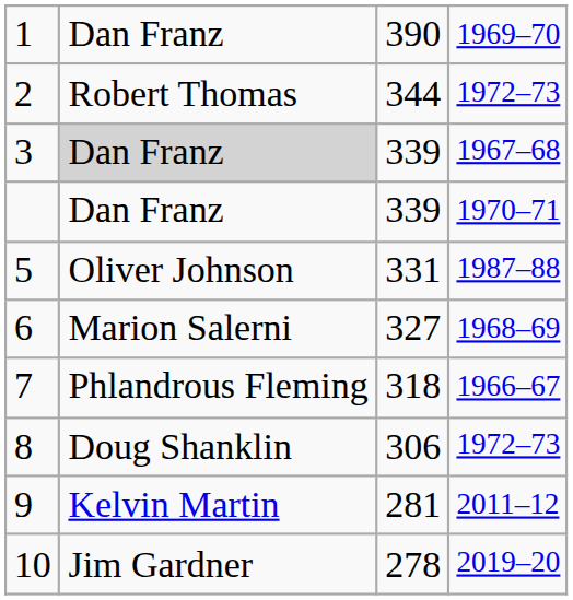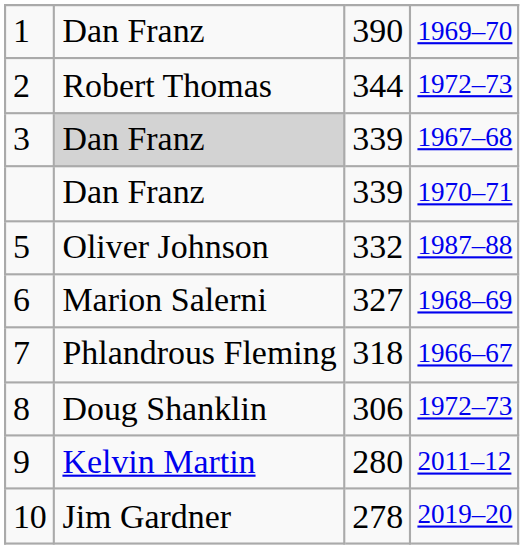 <table class="wikitable">
 <tr>
 </tr>
 <tr>
 <td>1</td>
 <td>Dan Franz</td>
 <td>390</td>
 <td style="font-size:80%;"><a href='#'>1969–70</a></td>
 </tr>
 <tr>
 <td>2</td>
 <td>Robert Thomas</td>
 <td>344</td>
 <td style="font-size:80%;"><a href='#'>1972–73</a></td>
 </tr>
 <tr>
 <td>3</td>
 <td style="background: lightgrey;">Dan Franz</td>
 <td>339</td>
 <td style="font-size:80%;"><a href='#'>1967–68</a></td>
 </tr>
 <tr>
 <td></td>
 <td>Dan Franz</td>
 <td>339</td>
 <td style="font-size:80%;"><a href='#'>1970–71</a></td>
 </tr>
 <tr>
 <td>5</td>
 <td>Oliver Johnson</td>
-<td>331</td>
+<td>332</td>
 <td style="font-size:80%;"><a href='#'>1987–88</a></td>
 </tr>
 <tr>
 <td>6</td>
 <td>Marion Salerni</td>
 <td>327</td>
 <td style="font-size:80%;"><a href='#'>1968–69</a></td>
 </tr>
 <tr>
 <td>7</td>
 <td>Phlandrous Fleming</td>
 <td>318</td>
 <td style="font-size:80%;"><a href='#'>1966–67</a></td>
 </tr>
 <tr>
 <td>8</td>
 <td>Doug Shanklin</td>
 <td>306</td>
 <td style="font-size:80%;"><a href='#'>1972–73</a></td>
 </tr>
 <tr>
 <td>9</td>
 <td><a href='#'>Kelvin Martin</a></td>
-<td>281</td>
+<td>280</td>
 <td style="font-size:80%;"><a href='#'>2011–12</a></td>
 </tr>
 <tr>
 <td>10</td>
 <td>Jim Gardner</td>
 <td>278</td>
 <td style="font-size:80%;"><a href='#'>2019–20</a></td>
 </tr>
 </table>
